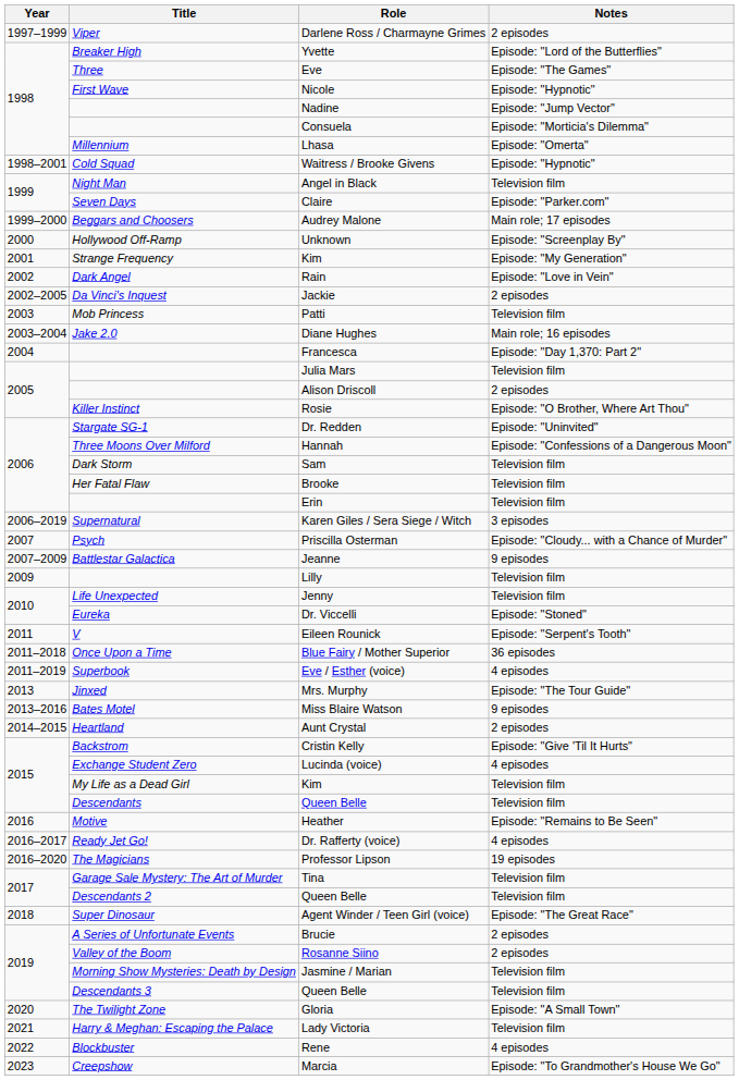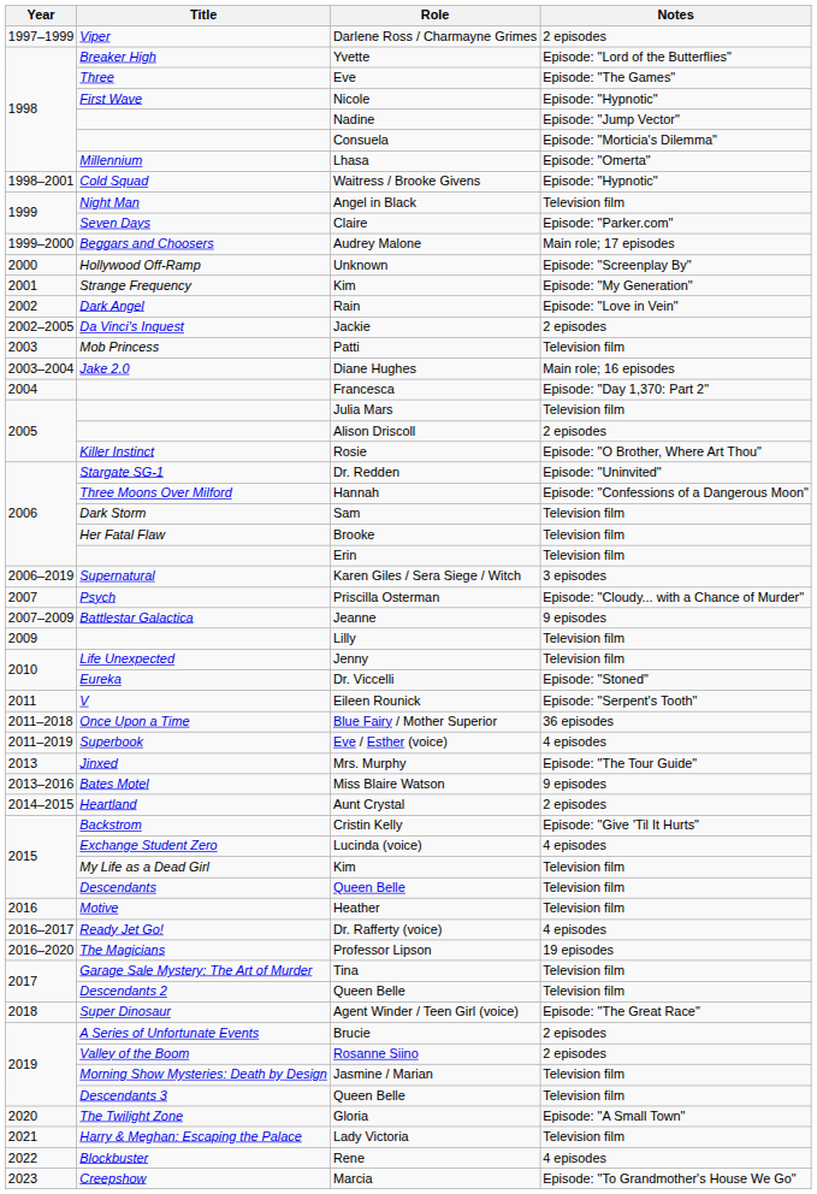 <table class="wikitable sortable">
 <tr>
 <th>Year</th>
 <th>Title</th>
 <th>Role</th>
 <th class="unsortable">Notes</th>
 </tr>
 <tr>
 <td>1997–1999</td>
 <td><em><a href='#'>Viper</a></em></td>
 <td>Darlene Ross / Charmayne Grimes</td>
 <td>2 episodes</td>
 </tr>
 <tr>
 <td rowspan="6">1998</td>
 <td><em><a href='#'>Breaker High</a></em></td>
 <td>Yvette</td>
 <td>Episode: "Lord of the Butterflies"</td>
 </tr>
 <tr>
 <td><em><a href='#'>Three</a></em></td>
 <td>Eve</td>
 <td>Episode: "The Games"</td>
 </tr>
 <tr>
 <td><em><a href='#'>First Wave</a></em></td>
 <td>Nicole</td>
 <td>Episode: "Hypnotic"</td>
 </tr>
 <tr>
 <td><em></em></td>
 <td>Nadine</td>
 <td>Episode: "Jump Vector"</td>
 </tr>
 <tr>
 <td><em></em></td>
 <td>Consuela</td>
 <td>Episode: "Morticia's Dilemma"</td>
 </tr>
 <tr>
 <td><em><a href='#'>Millennium</a></em></td>
 <td>Lhasa</td>
 <td>Episode: "Omerta"</td>
 </tr>
 <tr>
 <td>1998–2001</td>
 <td><em><a href='#'>Cold Squad</a></em></td>
 <td>Waitress / Brooke Givens</td>
 <td>Episode: "Hypnotic"</td>
 </tr>
 <tr>
 <td rowspan="2">1999</td>
 <td><em><a href='#'>Night Man</a></em></td>
 <td>Angel in Black</td>
 <td>Television film</td>
 </tr>
 <tr>
 <td><em><a href='#'>Seven Days</a></em></td>
 <td>Claire</td>
 <td>Episode: "Parker.com"</td>
 </tr>
 <tr>
 <td>1999–2000</td>
 <td><em><a href='#'>Beggars and Choosers</a></em></td>
 <td>Audrey Malone</td>
 <td>Main role; 17 episodes</td>
 </tr>
 <tr>
 <td>2000</td>
 <td><em>Hollywood Off-Ramp</em></td>
 <td>Unknown</td>
 <td>Episode: "Screenplay By"</td>
 </tr>
 <tr>
 <td>2001</td>
 <td><em>Strange Frequency</em></td>
 <td>Kim</td>
 <td>Episode: "My Generation"</td>
 </tr>
 <tr>
 <td>2002</td>
 <td><em><a href='#'>Dark Angel</a></em></td>
 <td>Rain</td>
 <td>Episode: "Love in Vein"</td>
 </tr>
 <tr>
 <td>2002–2005</td>
 <td><em><a href='#'>Da Vinci's Inquest</a></em></td>
 <td>Jackie</td>
 <td>2 episodes</td>
 </tr>
 <tr>
 <td>2003</td>
 <td><em>Mob Princess</em></td>
 <td>Patti</td>
 <td>Television film</td>
 </tr>
 <tr>
 <td>2003–2004</td>
 <td><em><a href='#'>Jake 2.0</a></em></td>
 <td>Diane Hughes</td>
 <td>Main role; 16 episodes</td>
 </tr>
 <tr>
 <td>2004</td>
 <td><em></em></td>
 <td>Francesca</td>
 <td>Episode: "Day 1,370: Part 2"</td>
 </tr>
 <tr>
 <td rowspan="3">2005</td>
 <td><em></em></td>
 <td>Julia Mars</td>
 <td>Television film</td>
 </tr>
 <tr>
 <td><em></em></td>
 <td>Alison Driscoll</td>
 <td>2 episodes</td>
 </tr>
 <tr>
 <td><em><a href='#'>Killer Instinct</a></em></td>
 <td>Rosie</td>
 <td>Episode: "O Brother, Where Art Thou"</td>
 </tr>
 <tr>
 <td rowspan="5">2006</td>
 <td><em><a href='#'>Stargate SG-1</a></em></td>
 <td>Dr. Redden</td>
 <td>Episode: "Uninvited"</td>
 </tr>
 <tr>
 <td><em><a href='#'>Three Moons Over Milford</a></em></td>
 <td>Hannah</td>
 <td>Episode: "Confessions of a Dangerous Moon"</td>
 </tr>
 <tr>
 <td><em>Dark Storm</em></td>
 <td>Sam</td>
 <td>Television film</td>
 </tr>
 <tr>
 <td><em>Her Fatal Flaw</em></td>
 <td>Brooke</td>
 <td>Television film</td>
 </tr>
 <tr>
 <td><em></em></td>
 <td>Erin</td>
 <td>Television film</td>
 </tr>
 <tr>
 <td>2006–2019</td>
 <td><em><a href='#'>Supernatural</a></em></td>
 <td>Karen Giles / Sera Siege / Witch</td>
 <td>3 episodes</td>
 </tr>
 <tr>
 <td>2007</td>
 <td><em><a href='#'>Psych</a></em></td>
 <td>Priscilla Osterman</td>
 <td>Episode: "Cloudy... with a Chance of Murder"</td>
 </tr>
 <tr>
 <td>2007–2009</td>
 <td><em><a href='#'>Battlestar Galactica</a></em></td>
 <td>Jeanne</td>
 <td>9 episodes</td>
 </tr>
 <tr>
 <td>2009</td>
 <td><em></em></td>
 <td>Lilly</td>
 <td>Television film</td>
 </tr>
 <tr>
 <td rowspan="2">2010</td>
 <td><em><a href='#'>Life Unexpected</a></em></td>
 <td>Jenny</td>
 <td>Television film</td>
 </tr>
 <tr>
 <td><em><a href='#'>Eureka</a></em></td>
 <td>Dr. Viccelli</td>
 <td>Episode: "Stoned"</td>
 </tr>
 <tr>
 <td>2011</td>
 <td><em><a href='#'>V</a></em></td>
 <td>Eileen Rounick</td>
 <td>Episode: "Serpent's Tooth"</td>
 </tr>
 <tr>
 <td>2011–2018</td>
 <td><em><a href='#'>Once Upon a Time</a></em></td>
 <td><a href='#'>Blue Fairy</a> / Mother Superior</td>
 <td>36 episodes</td>
 </tr>
 <tr>
 <td>2011–2019</td>
 <td><em><a href='#'>Superbook</a></em></td>
 <td><a href='#'>Eve</a> / <a href='#'>Esther</a> (voice)</td>
 <td>4 episodes</td>
 </tr>
 <tr>
 <td>2013</td>
 <td><em><a href='#'>Jinxed</a></em></td>
 <td>Mrs. Murphy</td>
 <td>Episode: "The Tour Guide"</td>
 </tr>
 <tr>
 <td>2013–2016</td>
 <td><em><a href='#'>Bates Motel</a></em></td>
 <td>Miss Blaire Watson</td>
 <td>9 episodes</td>
 </tr>
 <tr>
 <td>2014–2015</td>
 <td><em><a href='#'>Heartland</a></em></td>
 <td>Aunt Crystal</td>
 <td>2 episodes</td>
 </tr>
 <tr>
 <td rowspan="4">2015</td>
 <td><em><a href='#'>Backstrom</a></em></td>
 <td>Cristin Kelly</td>
 <td>Episode: "Give 'Til It Hurts"</td>
 </tr>
 <tr>
 <td><em><a href='#'>Exchange Student Zero</a></em></td>
 <td>Lucinda (voice)</td>
 <td>4 episodes</td>
 </tr>
 <tr>
 <td><em>My Life as a Dead Girl</em></td>
 <td>Kim</td>
 <td>Television film</td>
 </tr>
 <tr>
 <td><em><a href='#'>Descendants</a></em></td>
 <td><a href='#'>Queen Belle</a></td>
 <td>Television film</td>
 </tr>
 <tr>
 <td>2016</td>
 <td><em><a href='#'>Motive</a></em></td>
 <td>Heather</td>
-<td>Episode: "Remains to Be Seen"</td>
+<td>Television film</td>
 </tr>
 <tr>
 <td>2016–2017</td>
 <td><em><a href='#'>Ready Jet Go!</a></em></td>
 <td>Dr. Rafferty (voice)</td>
 <td>4 episodes</td>
 </tr>
 <tr>
 <td>2016–2020</td>
 <td data-sort-value="Magicians, The"><em><a href='#'>The Magicians</a></em></td>
 <td>Professor Lipson</td>
 <td>19 episodes</td>
 </tr>
 <tr>
 <td rowspan="2">2017</td>
 <td><em><a href='#'>Garage Sale Mystery: The Art of Murder</a></em></td>
 <td>Tina</td>
 <td>Television film</td>
 </tr>
 <tr>
 <td><em><a href='#'>Descendants 2</a></em></td>
 <td>Queen Belle</td>
 <td>Television film</td>
 </tr>
 <tr>
 <td>2018</td>
 <td><em><a href='#'>Super Dinosaur</a></em></td>
 <td>Agent Winder / Teen Girl (voice)</td>
 <td>Episode: "The Great Race"</td>
 </tr>
 <tr>
 <td rowspan="4">2019</td>
 <td data-sort-value="Series of Unfortunate Events, A"><em><a href='#'>A Series of Unfortunate Events</a></em></td>
 <td>Brucie</td>
 <td>2 episodes</td>
 </tr>
 <tr>
 <td><em><a href='#'>Valley of the Boom</a></em></td>
 <td><a href='#'>Rosanne Siino</a></td>
 <td>2 episodes</td>
 </tr>
 <tr>
 <td><em><a href='#'>Morning Show Mysteries: Death by Design</a></em></td>
 <td>Jasmine / Marian</td>
 <td>Television film</td>
 </tr>
 <tr>
 <td><em><a href='#'>Descendants 3</a></em></td>
 <td>Queen Belle</td>
 <td>Television film</td>
 </tr>
 <tr>
 <td>2020</td>
 <td data-sort-value="Twilight Zone, The"><em><a href='#'>The Twilight Zone</a></em></td>
 <td>Gloria</td>
 <td>Episode: "A Small Town"</td>
 </tr>
 <tr>
 <td>2021</td>
 <td><em><a href='#'>Harry & Meghan: Escaping the Palace</a></em></td>
 <td>Lady Victoria</td>
 <td>Television film</td>
 </tr>
 <tr>
 <td>2022</td>
 <td><em><a href='#'>Blockbuster</a></em></td>
 <td>Rene</td>
 <td>4 episodes</td>
 </tr>
 <tr>
 <td>2023</td>
 <td><em><a href='#'>Creepshow</a></em></td>
 <td>Marcia</td>
 <td>Episode: "To Grandmother's House We Go"</td>
 </tr>
 </table>
